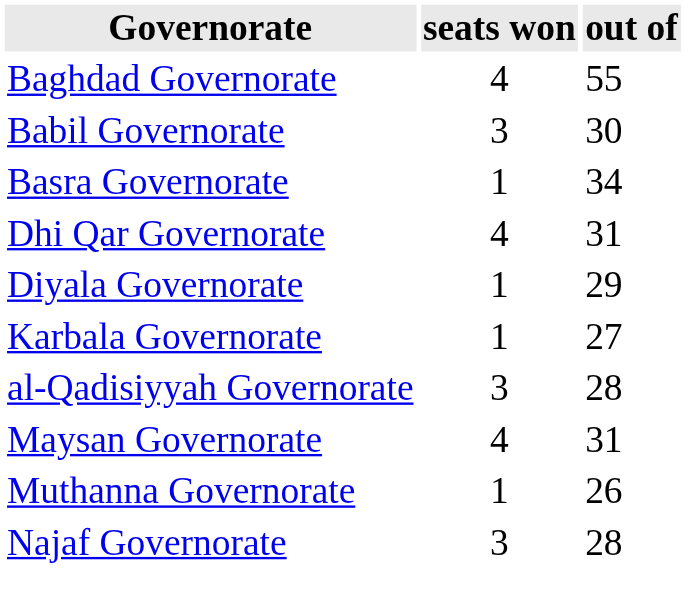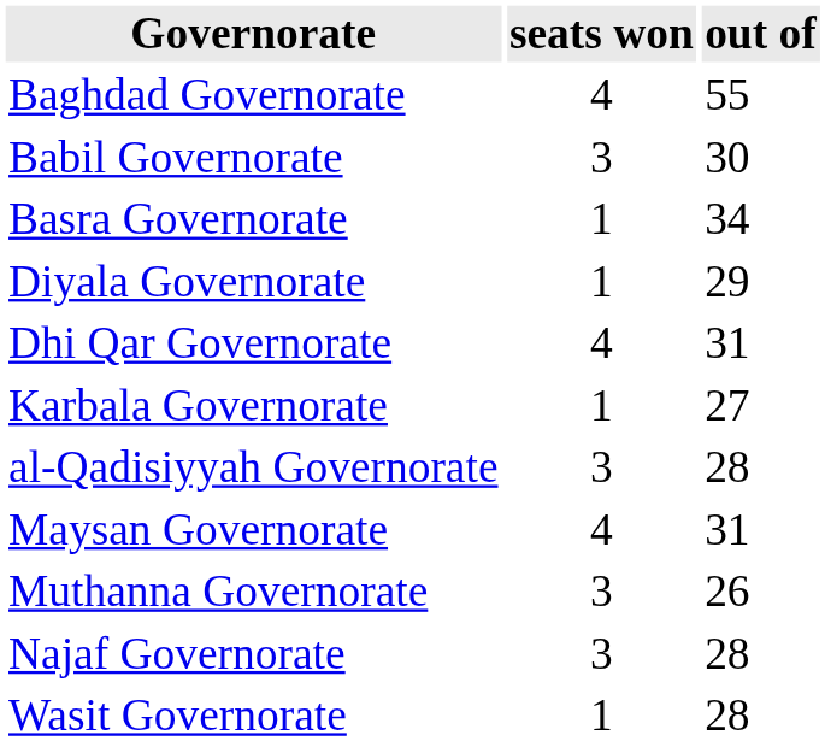 <table border="0" style="background:transparent;">
 <tr style="background-color:#E9E9E9" align=left>
 <th align="center" valign=top>Governorate</th>
 <th>seats won</th>
 <th>out of</th>
 </tr>
 <tr>
 <td align=left><a href='#'>Baghdad Governorate</a></td>
 <td align=center>4</td>
 <td>55</td>
 </tr>
 <tr>
 <td align=left><a href='#'>Babil Governorate</a></td>
 <td align=center>3</td>
 <td>30</td>
 </tr>
 <tr>
 <td align=left><a href='#'>Basra Governorate</a></td>
 <td align=center>1</td>
 <td>34</td>
 </tr>
 <tr>
+<td align=left><a href='#'>Diyala Governorate</a></td>
+<td align=center>1</td>
+<td>29</td>
+</tr>
+<tr>
 <td align=left><a href='#'>Dhi Qar Governorate</a></td>
 <td align=center>4</td>
 <td>31</td>
-</tr>
-<tr>
-<td align=left><a href='#'>Diyala Governorate</a></td>
-<td align=center>1</td>
-<td>29</td>
 </tr>
 <tr>
 <td align=left><a href='#'>Karbala Governorate</a></td>
 <td align=center>1</td>
 <td>27</td>
 </tr>
 <tr>
 <td align=left><a href='#'>al-Qadisiyyah Governorate</a></td>
 <td align=center>3</td>
 <td>28</td>
 </tr>
 <tr>
 <td align=left><a href='#'>Maysan Governorate</a></td>
 <td align=center>4</td>
 <td>31</td>
 </tr>
 <tr>
 <td align=left><a href='#'>Muthanna Governorate</a></td>
-<td align=center>1</td>
+<td align=center>3</td>
 <td>26</td>
 </tr>
 <tr>
 <td align=left><a href='#'>Najaf Governorate</a></td>
 <td align=center>3</td>
 <td>28</td>
 </tr>
 <tr>
+<td align=left><a href='#'>Wasit Governorate</a></td>
+<td align=center>1</td>
+<td>28</td>
+</tr>
+<tr>
 </tr>
 </table>
